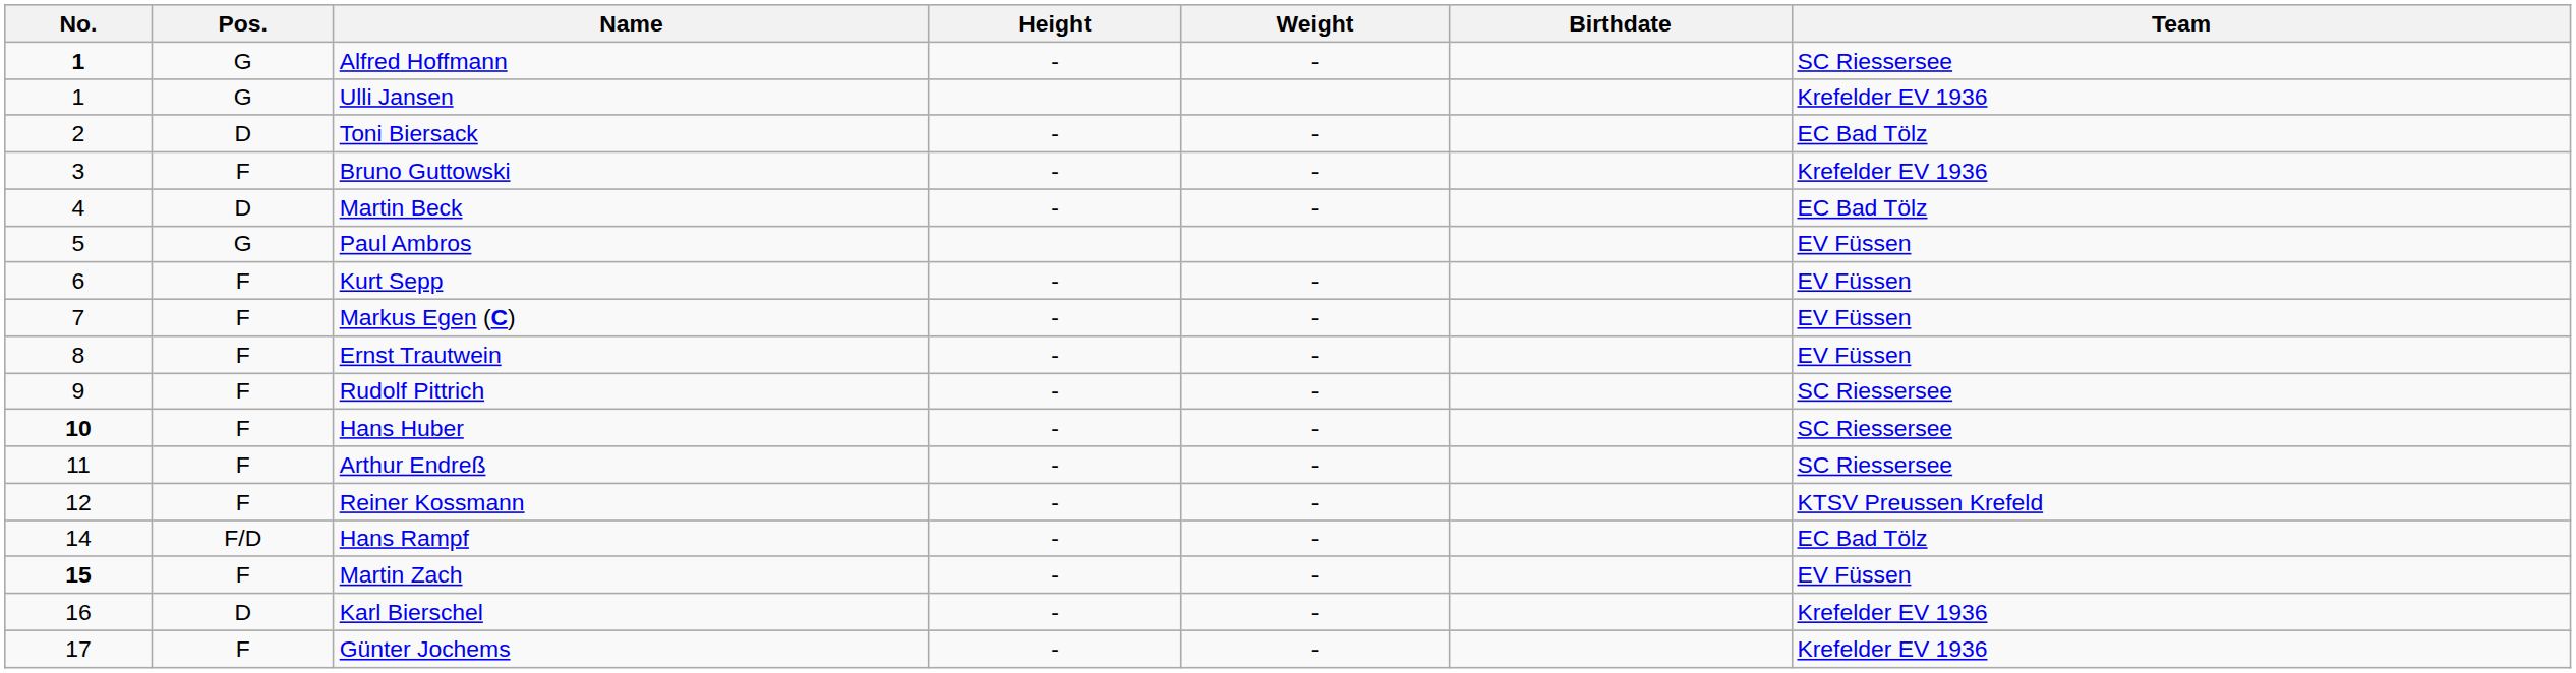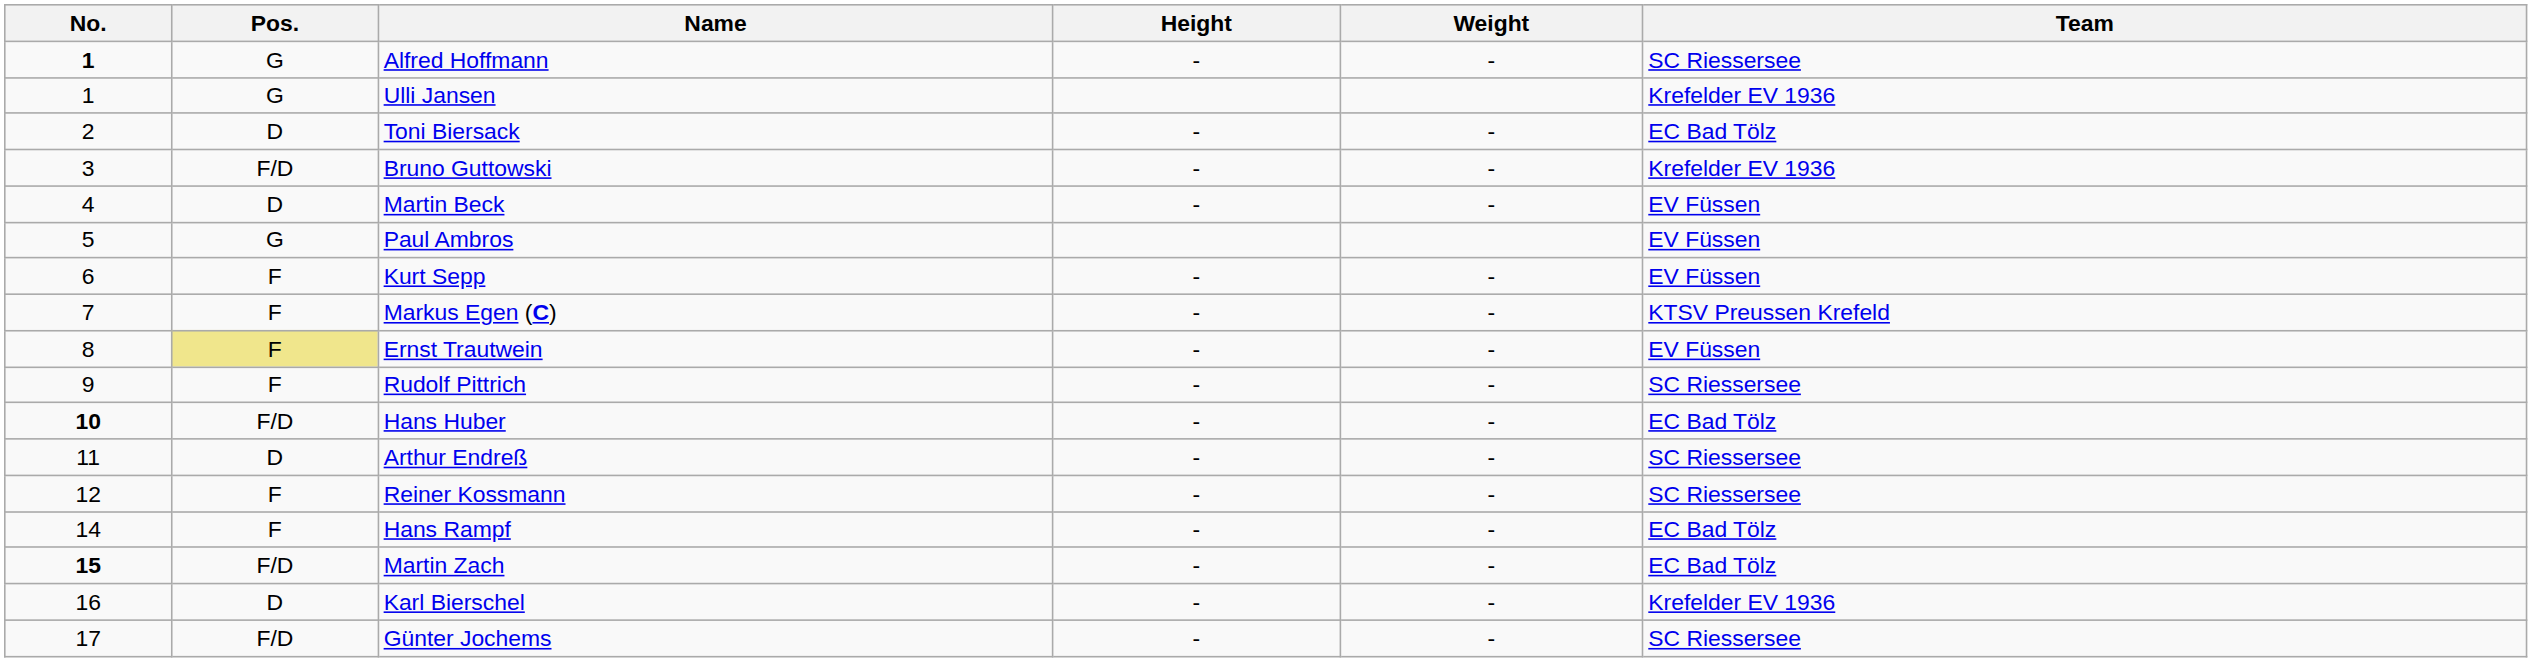 <table class="wikitable sortable" width="80%" style="font-size: 90%; text-align: center;">
 <tr>
 <th>No.</th>
 <th>Pos.</th>
 <th>Name</th>
 <th>Height</th>
 <th>Weight</th>
-<th>Birthdate</th>
 <th>Team</th>
 </tr>
 <tr>
 <td><strong>1</strong></td>
 <td>G</td>
 <td style="text-align:left;"><a href='#'>Alfred Hoffmann</a></td>
 <td>-</td>
 <td>-</td>
-<td style="text-align:right;"></td>
 <td style="text-align:left;"> <a href='#'>SC Riessersee</a></td>
 </tr>
 <tr>
 <td>1</td>
 <td>G</td>
 <td style="text-align:left;"><a href='#'>Ulli Jansen</a></td>
 <td></td>
 <td></td>
-<td style="text-align:right;"></td>
 <td style="text-align:left;"> <a href='#'>Krefelder EV 1936</a></td>
 </tr>
 <tr>
 <td>2</td>
 <td>D</td>
 <td style="text-align:left;"><a href='#'>Toni Biersack</a></td>
 <td>-</td>
 <td>-</td>
-<td style="text-align:right;"></td>
 <td style="text-align:left;"> <a href='#'>EC Bad Tölz</a></td>
 </tr>
 <tr>
 <td>3</td>
-<td>F</td>
+<td>F/D</td>
 <td style="text-align:left;"><a href='#'>Bruno Guttowski</a></td>
 <td>-</td>
 <td>-</td>
-<td style="text-align:right;"></td>
 <td style="text-align:left;"> <a href='#'>Krefelder EV 1936</a></td>
 </tr>
 <tr>
 <td>4</td>
 <td>D</td>
 <td style="text-align:left;"><a href='#'>Martin Beck</a></td>
 <td>-</td>
 <td>-</td>
-<td style="text-align:right;"></td>
-<td style="text-align:left;"> <a href='#'>EC Bad Tölz</a></td>
+<td style="text-align:left;"> <a href='#'>EV Füssen</a></td>
 </tr>
 <tr>
 <td>5</td>
 <td>G</td>
 <td style="text-align:left;"><a href='#'>Paul Ambros</a></td>
 <td></td>
 <td></td>
-<td style="text-align:right;"></td>
 <td style="text-align:left;"> <a href='#'>EV Füssen</a></td>
 </tr>
 <tr>
 <td>6</td>
 <td>F</td>
 <td style="text-align:left;"><a href='#'>Kurt Sepp</a></td>
 <td>-</td>
 <td>-</td>
-<td style="text-align:right;"></td>
 <td style="text-align:left;"> <a href='#'>EV Füssen</a></td>
 </tr>
 <tr>
 <td>7</td>
 <td>F</td>
 <td style="text-align:left;"><a href='#'>Markus Egen</a> (<strong><a href='#'>C</a></strong>)</td>
 <td>-</td>
 <td>-</td>
-<td style="text-align:right;"></td>
-<td style="text-align:left;"> <a href='#'>EV Füssen</a></td>
+<td style="text-align:left;"> <a href='#'>KTSV Preussen Krefeld</a></td>
 </tr>
 <tr>
 <td>8</td>
-<td>F</td>
+<td style="background: khaki;">F</td>
 <td style="text-align:left;"><a href='#'>Ernst Trautwein</a></td>
 <td>-</td>
 <td>-</td>
-<td style="text-align:right;"></td>
 <td style="text-align:left;"> <a href='#'>EV Füssen</a></td>
 </tr>
 <tr>
 <td>9</td>
 <td>F</td>
 <td style="text-align:left;"><a href='#'>Rudolf Pittrich</a></td>
 <td>-</td>
 <td>-</td>
-<td style="text-align:right;"></td>
 <td style="text-align:left;"> <a href='#'>SC Riessersee</a></td>
 </tr>
 <tr>
 <td><strong>10</strong></td>
-<td>F</td>
+<td>F/D</td>
 <td style="text-align:left;"><a href='#'>Hans Huber</a></td>
 <td>-</td>
 <td>-</td>
-<td style="text-align:right;"></td>
-<td style="text-align:left;"> <a href='#'>SC Riessersee</a></td>
+<td style="text-align:left;"> <a href='#'>EC Bad Tölz</a></td>
 </tr>
 <tr>
 <td>11</td>
-<td>F</td>
+<td>D</td>
 <td style="text-align:left;"><a href='#'>Arthur Endreß</a></td>
 <td>-</td>
 <td>-</td>
-<td style="text-align:right;"></td>
 <td style="text-align:left;"> <a href='#'>SC Riessersee</a></td>
 </tr>
 <tr>
 <td>12</td>
 <td>F</td>
 <td style="text-align:left;"><a href='#'>Reiner Kossmann</a></td>
 <td>-</td>
 <td>-</td>
-<td style="text-align:right;"></td>
-<td style="text-align:left;"> <a href='#'>KTSV Preussen Krefeld</a></td>
+<td style="text-align:left;"> <a href='#'>SC Riessersee</a></td>
 </tr>
 <tr>
 <td>14</td>
-<td>F/D</td>
+<td>F</td>
 <td style="text-align:left;"><a href='#'>Hans Rampf</a></td>
 <td>-</td>
 <td>-</td>
-<td style="text-align:right;"></td>
 <td style="text-align:left;"> <a href='#'>EC Bad Tölz</a></td>
 </tr>
 <tr>
 <td><strong>15</strong></td>
-<td>F</td>
+<td>F/D</td>
 <td style="text-align:left;"><a href='#'>Martin Zach</a></td>
 <td>-</td>
 <td>-</td>
-<td style="text-align:right;"></td>
-<td style="text-align:left;"> <a href='#'>EV Füssen</a></td>
+<td style="text-align:left;"> <a href='#'>EC Bad Tölz</a></td>
 </tr>
 <tr>
 <td>16</td>
 <td>D</td>
 <td style="text-align:left;"><a href='#'>Karl Bierschel</a></td>
 <td>-</td>
 <td>-</td>
-<td style="text-align:right;"></td>
 <td style="text-align:left;"> <a href='#'>Krefelder EV 1936</a></td>
 </tr>
 <tr>
 <td>17</td>
-<td>F</td>
+<td>F/D</td>
 <td style="text-align:left;"><a href='#'>Günter Jochems</a></td>
 <td>-</td>
 <td>-</td>
-<td style="text-align:right;"></td>
-<td style="text-align:left;"> <a href='#'>Krefelder EV 1936</a></td>
+<td style="text-align:left;"> <a href='#'>SC Riessersee</a></td>
 </tr>
 </table>
